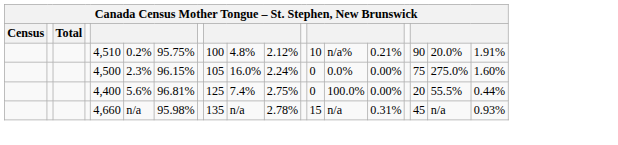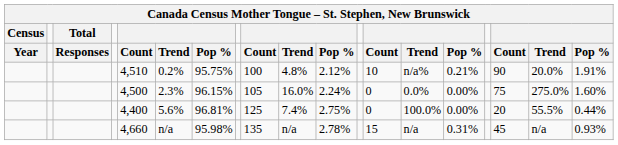 <table class="wikitable">
 <tr>
 <th colspan="19">Canada Census Mother Tongue – St. Stephen, New Brunswick</th>
 </tr>
 <tr>
 <th>Census</th>
 <td></td>
 <th>Total</th>
 <td colspan="1"></td>
 <th colspan="3"></th>
 <td colspan="1"></td>
 <th colspan="3"></th>
 <td colspan="1"></td>
 <th colspan="3"></th>
 <td colspan="1"></td>
 <th colspan="3"></th>
+</tr>
+<tr>
+<th>Year</th>
+<td></td>
+<th>Responses</th>
+<td></td>
+<th>Count</th>
+<th>Trend</th>
+<th>Pop %</th>
+<td></td>
+<th>Count</th>
+<th>Trend</th>
+<th>Pop %</th>
+<td></td>
+<th>Count</th>
+<th>Trend</th>
+<th>Pop %</th>
+<td></td>
+<th>Count</th>
+<th>Trend</th>
+<th>Pop %</th>
 </tr>
 <tr>
 <td></td>
 <td></td>
 <td></td>
 <td></td>
 <td>4,510</td>
 <td> 0.2%</td>
 <td>95.75%</td>
 <td></td>
 <td>100</td>
 <td> 4.8%</td>
 <td>2.12%</td>
 <td></td>
 <td>10</td>
 <td> n/a%</td>
 <td>0.21%</td>
 <td></td>
 <td>90</td>
 <td> 20.0%</td>
 <td>1.91%</td>
 </tr>
 <tr>
 <td></td>
 <td></td>
 <td></td>
 <td></td>
 <td>4,500</td>
 <td> 2.3%</td>
 <td>96.15%</td>
 <td></td>
 <td>105</td>
 <td> 16.0%</td>
 <td>2.24%</td>
 <td></td>
 <td>0</td>
 <td> 0.0%</td>
 <td>0.00%</td>
 <td></td>
 <td>75</td>
 <td> 275.0%</td>
 <td>1.60%</td>
 </tr>
 <tr>
 <td></td>
 <td></td>
 <td></td>
 <td></td>
 <td>4,400</td>
 <td> 5.6%</td>
 <td>96.81%</td>
 <td></td>
 <td>125</td>
 <td> 7.4%</td>
 <td>2.75%</td>
 <td></td>
 <td>0</td>
 <td> 100.0%</td>
 <td>0.00%</td>
 <td></td>
 <td>20</td>
 <td> 55.5%</td>
 <td>0.44%</td>
 </tr>
 <tr>
 <td></td>
 <td></td>
 <td></td>
 <td></td>
 <td>4,660</td>
 <td>n/a</td>
 <td>95.98%</td>
 <td></td>
 <td>135</td>
 <td>n/a</td>
 <td>2.78%</td>
 <td></td>
 <td>15</td>
 <td>n/a</td>
 <td>0.31%</td>
 <td></td>
 <td>45</td>
 <td>n/a</td>
 <td>0.93%</td>
 </tr>
 </table>
